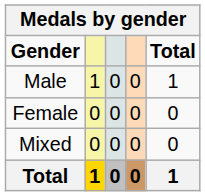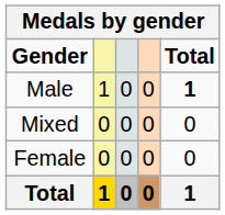 <table class="wikitable" style="font-size:85%; float:right">
 <tr style="background:#efefef;">
 <th colspan=5><strong>Medals by gender</strong></th>
 </tr>
 <tr align=center>
 <td><strong>Gender</strong></td>
 <td style="background:#f7f6a8;"></td>
 <td style="background:#dce5e5;"></td>
 <td style="background:#ffdab9;"></td>
 <td><strong>Total</strong></td>
 </tr>
 <tr align=center>
 <td>Male</td>
 <td style="background:#F7F6A8;">1</td>
 <td style="background:#DCE5E5;">0</td>
 <td style="background:#FFDAB9;">0</td>
-<td>1</td>
+<td><strong>1</strong></td>
 </tr>
 <tr align=center>
-<td>Female</td>
+<td>Mixed</td>
 <td style="background:#F7F6A8;">0</td>
 <td style="background:#DCE5E5;">0</td>
 <td style="background:#FFDAB9;">0</td>
 <td>0</td>
 </tr>
 <tr align=center>
-<td>Mixed</td>
+<td>Female</td>
 <td style="background:#F7F6A8;">0</td>
 <td style="background:#DCE5E5;">0</td>
 <td style="background:#FFDAB9;">0</td>
 <td>0</td>
 </tr>
 <tr align=center>
 <th><strong>Total</strong></th>
 <th style="background:gold;"><strong>1</strong></th>
 <th style="background:silver;"><strong>0</strong></th>
 <th style="background:#c96;"><strong>0</strong></th>
 <th><strong>1</strong></th>
 </tr>
 </table>
